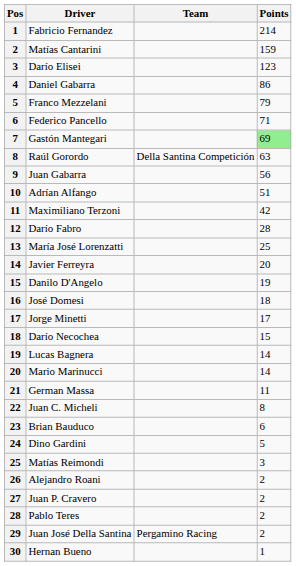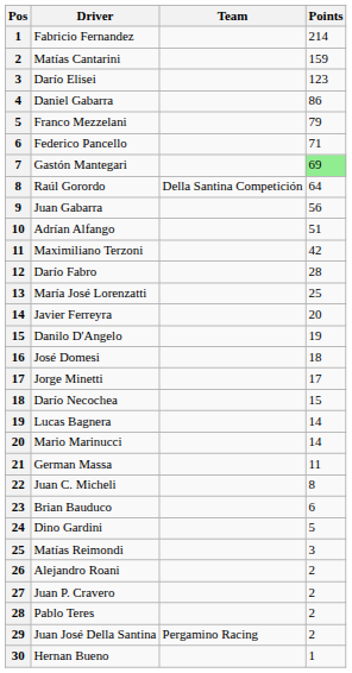 <table class="wikitable" style="font-size:85%">
 <tr>
 <th>Pos</th>
 <th>Driver</th>
 <th>Team</th>
 <th>Points</th>
 </tr>
 <tr>
 <th>1</th>
 <td> Fabricio Fernandez</td>
 <td></td>
 <td>214</td>
 </tr>
 <tr>
 <th>2</th>
 <td> Matías Cantarini</td>
 <td></td>
 <td>159</td>
 </tr>
 <tr>
 <th>3</th>
 <td> Darío Elisei</td>
 <td></td>
 <td>123</td>
 </tr>
 <tr>
 <th>4</th>
 <td> Daniel Gabarra</td>
 <td></td>
 <td>86</td>
 </tr>
 <tr>
 <th>5</th>
 <td> Franco Mezzelani</td>
 <td></td>
 <td>79</td>
 </tr>
 <tr>
 <th>6</th>
 <td> Federico Pancello</td>
 <td></td>
 <td>71</td>
 </tr>
 <tr>
 <th>7</th>
 <td> Gastón Mantegari</td>
 <td></td>
 <td style="background: lightgreen;">69</td>
 </tr>
 <tr>
 <th>8</th>
 <td> Raúl Gorordo</td>
 <td>Della Santina Competición</td>
-<td>63</td>
+<td>64</td>
 </tr>
 <tr>
 <th>9</th>
 <td> Juan Gabarra</td>
 <td></td>
 <td>56</td>
 </tr>
 <tr>
 <th>10</th>
 <td> Adrían Alfango</td>
 <td></td>
 <td>51</td>
 </tr>
 <tr>
 <th>11</th>
 <td> Maximiliano Terzoni</td>
 <td></td>
 <td>42</td>
 </tr>
 <tr>
 <th>12</th>
 <td> Darío Fabro</td>
 <td></td>
 <td>28</td>
 </tr>
 <tr>
 <th>13</th>
 <td> María José Lorenzatti</td>
 <td></td>
 <td>25</td>
 </tr>
 <tr>
 <th>14</th>
 <td> Javier Ferreyra</td>
 <td></td>
 <td>20</td>
 </tr>
 <tr>
 <th>15</th>
 <td> Danilo D'Angelo</td>
 <td></td>
 <td>19</td>
 </tr>
 <tr>
 <th>16</th>
 <td> José Domesi</td>
 <td></td>
 <td>18</td>
 </tr>
 <tr>
 <th>17</th>
 <td> Jorge Minetti</td>
 <td></td>
 <td>17</td>
 </tr>
 <tr>
 <th>18</th>
 <td> Darío Necochea</td>
 <td></td>
 <td>15</td>
 </tr>
 <tr>
 <th>19</th>
 <td> Lucas Bagnera</td>
 <td></td>
 <td>14</td>
 </tr>
 <tr>
 <th>20</th>
 <td> Mario Marinucci</td>
 <td></td>
 <td>14</td>
 </tr>
 <tr>
 <th>21</th>
 <td> German Massa</td>
 <td></td>
 <td>11</td>
 </tr>
 <tr>
 <th>22</th>
 <td> Juan C. Micheli</td>
 <td></td>
 <td>8</td>
 </tr>
 <tr>
 <th>23</th>
 <td> Brian Bauduco</td>
 <td></td>
 <td>6</td>
 </tr>
 <tr>
 <th>24</th>
 <td> Dino Gardini</td>
 <td></td>
 <td>5</td>
 </tr>
 <tr>
 <th>25</th>
 <td> Matías Reimondi</td>
 <td></td>
 <td>3</td>
 </tr>
 <tr>
 <th>26</th>
 <td> Alejandro Roani</td>
 <td></td>
 <td>2</td>
 </tr>
 <tr>
 <th>27</th>
 <td> Juan P. Cravero</td>
 <td></td>
 <td>2</td>
 </tr>
 <tr>
 <th>28</th>
 <td> Pablo Teres</td>
 <td></td>
 <td>2</td>
 </tr>
 <tr>
 <th>29</th>
 <td> Juan José Della Santina</td>
 <td>Pergamino Racing</td>
 <td>2</td>
 </tr>
 <tr>
 <th>30</th>
 <td> Hernan Bueno</td>
 <td></td>
 <td>1</td>
 </tr>
 </table>
